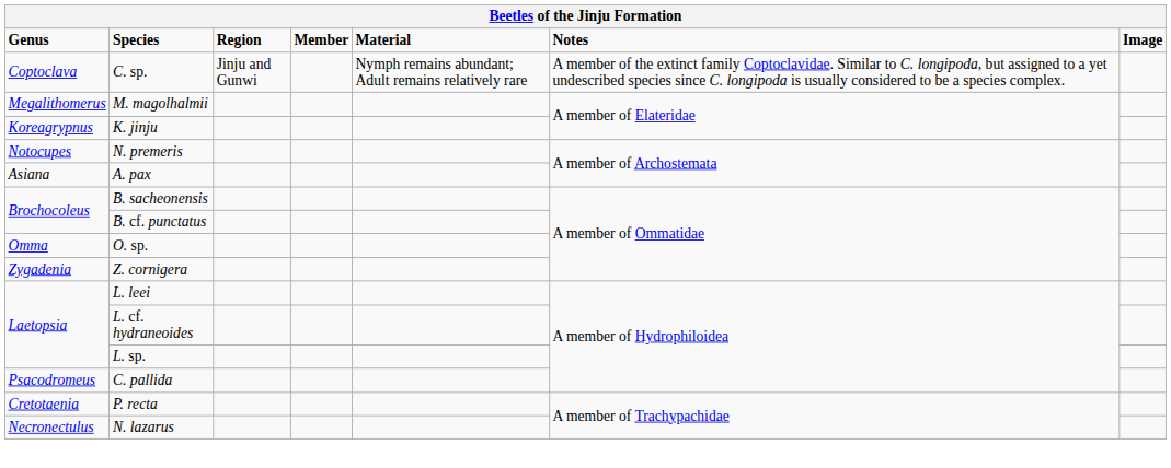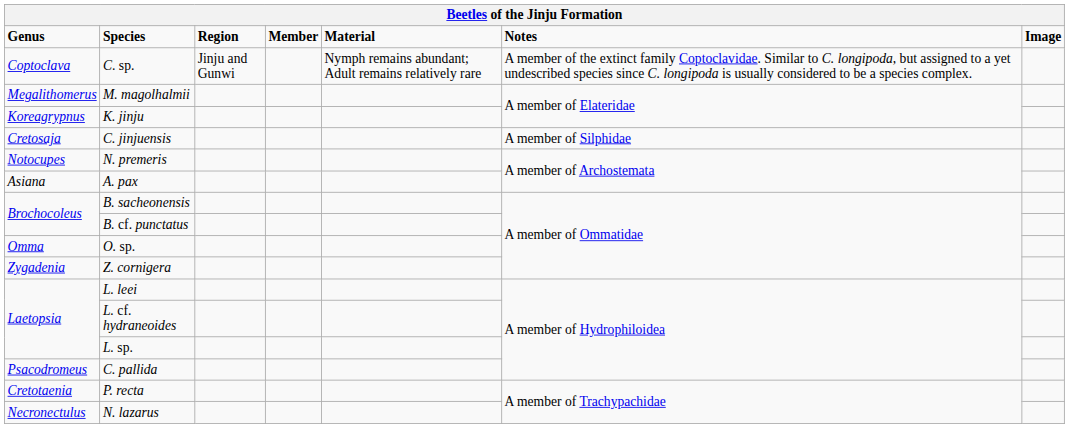 <table class="wikitable">
 <tr>
 <th colspan="7"><a href='#'>Beetles</a> of the Jinju Formation</th>
 </tr>
 <tr>
 <td><strong>Genus</strong></td>
 <td><strong>Species</strong></td>
 <td><strong>Region</strong></td>
 <td><strong>Member</strong></td>
 <td><strong>Material</strong></td>
 <td><strong>Notes</strong></td>
 <td><strong>Image</strong></td>
 </tr>
 <tr>
 <td><em><a href='#'>Coptoclava</a></em></td>
 <td><em>C</em>. sp.</td>
 <td>Jinju and Gunwi</td>
 <td></td>
 <td>Nymph remains abundant; Adult remains relatively rare</td>
 <td>A member of the extinct family <a href='#'>Coptoclavidae</a>. Similar to <em>C. longipoda</em>, but assigned to a yet undescribed species since <em>C. longipoda</em> is usually considered to be a species complex.</td>
 <td></td>
 </tr>
 <tr>
 <td><em><a href='#'>Megalithomerus</a></em></td>
 <td><em>M. magolhalmii</em></td>
 <td></td>
 <td></td>
 <td></td>
 <td rowspan="2">A member of <a href='#'>Elateridae</a></td>
 <td></td>
 </tr>
 <tr>
 <td><em><a href='#'>Koreagrypnus</a></em></td>
 <td><em>K. jinju</em></td>
 <td></td>
 <td></td>
 <td></td>
+<td></td>
+</tr>
+<tr>
+<td><em><a href='#'>Cretosaja</a></em></td>
+<td><em>C. jinjuensis</em></td>
+<td></td>
+<td></td>
+<td></td>
+<td>A member of <a href='#'>Silphidae</a></td>
 <td></td>
 </tr>
 <tr>
 <td><em><a href='#'>Notocupes</a></em></td>
 <td><em>N. premeris</em></td>
 <td></td>
 <td></td>
 <td></td>
 <td rowspan=2>A member of <a href='#'>Archostemata</a></td>
 <td></td>
 </tr>
 <tr>
 <td><em>Asiana</em></td>
 <td><em>A. pax</em></td>
 <td></td>
 <td></td>
 <td></td>
 <td></td>
 </tr>
 <tr>
 <td rowspan=2><em><a href='#'>Brochocoleus</a></em></td>
 <td><em>B. sacheonensis</em></td>
 <td></td>
 <td></td>
 <td></td>
 <td rowspan=4>A member of <a href='#'>Ommatidae</a></td>
 <td></td>
 </tr>
 <tr>
 <td><em>B.</em> cf. <em>punctatus</em></td>
 <td></td>
 <td></td>
 <td></td>
 <td></td>
 </tr>
 <tr>
 <td><em><a href='#'>Omma</a></em></td>
 <td><em>O.</em> sp.</td>
 <td></td>
 <td></td>
 <td></td>
 <td></td>
 </tr>
 <tr>
 <td><em><a href='#'>Zygadenia</a></em></td>
 <td><em>Z. cornigera</em></td>
 <td></td>
 <td></td>
 <td></td>
 <td></td>
 </tr>
 <tr>
 <td rowspan=3><em><a href='#'>Laetopsia</a></em></td>
 <td><em>L. leei</em></td>
 <td></td>
 <td></td>
 <td></td>
 <td rowspan=4>A member of <a href='#'>Hydrophiloidea</a></td>
 <td></td>
 </tr>
 <tr>
 <td><em>L.</em> cf. <em>hydraneoides</em></td>
 <td></td>
 <td></td>
 <td></td>
 <td></td>
 </tr>
 <tr>
 <td><em>L.</em> sp.</td>
 <td></td>
 <td></td>
 <td></td>
 <td></td>
 </tr>
 <tr>
 <td><em><a href='#'>Psacodromeus</a></em></td>
 <td><em>C. pallida</em></td>
 <td></td>
 <td></td>
 <td></td>
 <td></td>
 </tr>
 <tr>
 <td><em><a href='#'>Cretotaenia</a></em></td>
 <td><em>P. recta</em></td>
 <td></td>
 <td></td>
 <td></td>
 <td rowspan=2>A member of <a href='#'>Trachypachidae</a></td>
 <td></td>
 </tr>
 <tr>
 <td><em><a href='#'>Necronectulus</a></em></td>
 <td><em>N. lazarus</em></td>
 <td></td>
 <td></td>
 <td></td>
 <td></td>
 </tr>
 </table>
